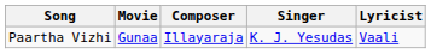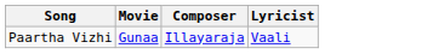 <table class="wikitable">
 <tr>
 <th>Song</th>
 <th>Movie</th>
 <th>Composer</th>
-<th>Singer</th>
 <th>Lyricist</th>
 </tr>
 <tr>
 <td>Paartha Vizhi</td>
 <td><a href='#'>Gunaa</a></td>
 <td><a href='#'>Illayaraja</a></td>
-<td><a href='#'>K. J. Yesudas</a></td>
 <td><a href='#'>Vaali</a></td>
 </tr>
 </table>
